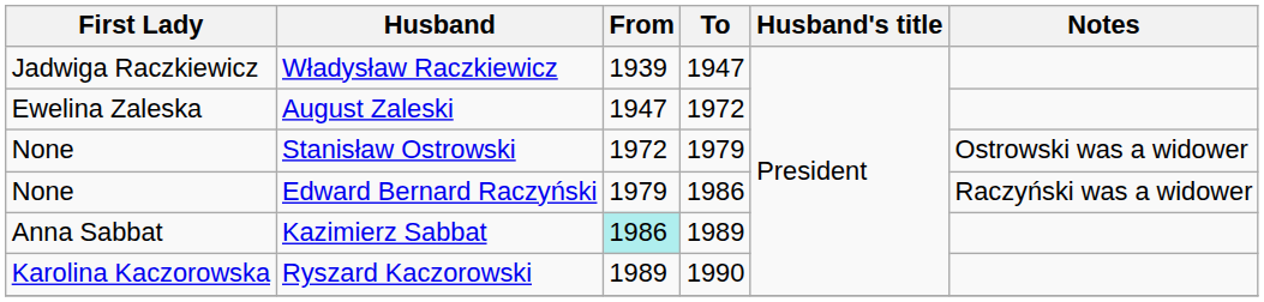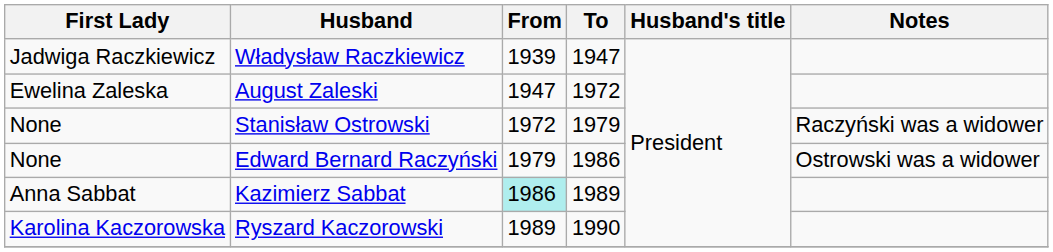 <table class="wikitable">
 <tr>
 <th>First Lady</th>
 <th>Husband</th>
 <th>From</th>
 <th>To</th>
 <th>Husband's title</th>
 <th>Notes</th>
 </tr>
 <tr>
 <td>Jadwiga Raczkiewicz</td>
 <td><a href='#'>Władysław Raczkiewicz</a></td>
 <td>1939</td>
 <td>1947</td>
 <td rowspan="6">President</td>
 <td></td>
 </tr>
 <tr>
 <td>Ewelina Zaleska</td>
 <td><a href='#'>August Zaleski</a></td>
 <td>1947</td>
 <td>1972</td>
 <td></td>
 </tr>
 <tr>
 <td>None</td>
 <td><a href='#'>Stanisław Ostrowski</a></td>
 <td>1972</td>
 <td>1979</td>
-<td>Ostrowski was a widower</td>
+<td>Raczyński was a widower</td>
 </tr>
 <tr>
 <td>None</td>
 <td><a href='#'>Edward Bernard Raczyński</a></td>
 <td>1979</td>
 <td>1986</td>
-<td>Raczyński was a widower</td>
+<td>Ostrowski was a widower</td>
 </tr>
 <tr>
 <td>Anna Sabbat</td>
 <td><a href='#'>Kazimierz Sabbat</a></td>
 <td style="background: paleturquoise;">1986</td>
 <td>1989</td>
 <td></td>
 </tr>
 <tr>
 <td><a href='#'>Karolina Kaczorowska</a></td>
 <td><a href='#'>Ryszard Kaczorowski</a></td>
 <td>1989</td>
 <td>1990</td>
 <td></td>
 </tr>
 <tr>
 </tr>
 </table>
